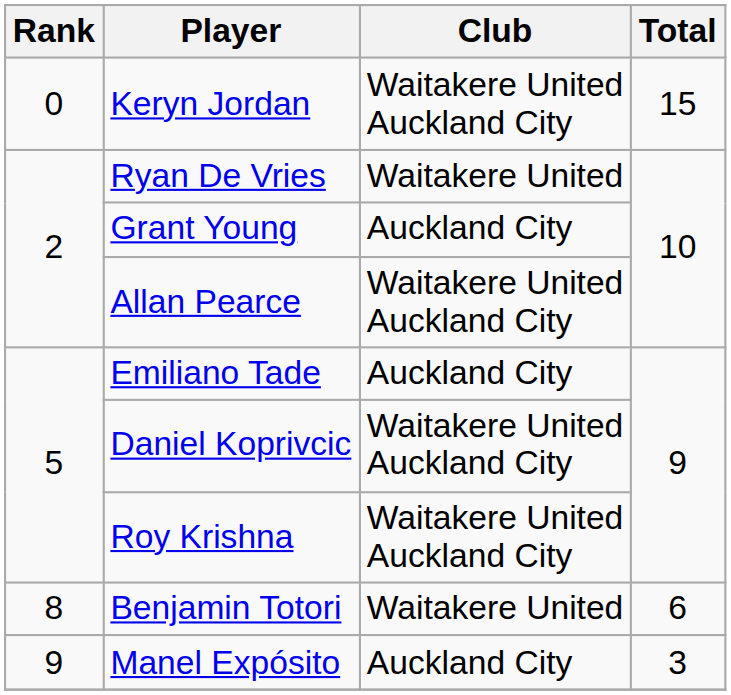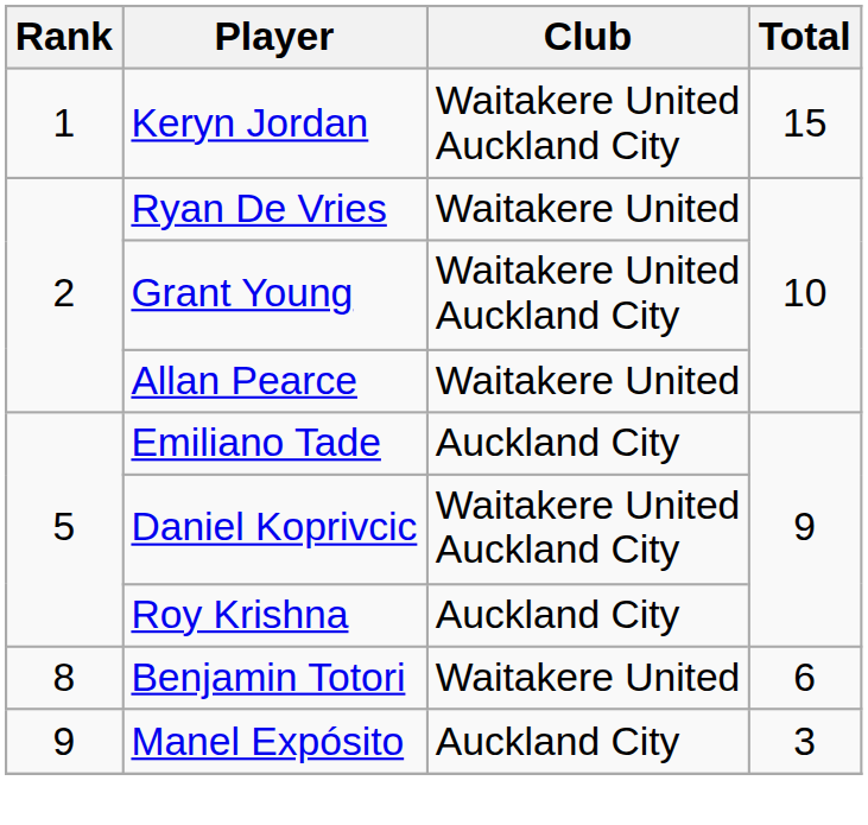 <table class="wikitable">
 <tr>
 <th>Rank</th>
 <th>Player</th>
 <th>Club</th>
 <th>Total</th>
 </tr>
 <tr>
-<td align="center">0</td>
+<td align="center">1</td>
 <td> <a href='#'>Keryn Jordan</a></td>
 <td>Waitakere United<br>Auckland City</td>
 <td align="center">15</td>
 </tr>
 <tr>
 <td align="center" rowspan=3>2</td>
 <td> <a href='#'>Ryan De Vries</a></td>
 <td>Waitakere United</td>
 <td align="center" rowspan=3>10</td>
 </tr>
 <tr>
 <td> <a href='#'>Grant Young</a></td>
-<td>Auckland City</td>
+<td>Waitakere United<br>Auckland City</td>
 </tr>
 <tr>
 <td> <a href='#'>Allan Pearce</a></td>
-<td>Waitakere United<br>Auckland City</td>
+<td>Waitakere United</td>
 </tr>
 <tr>
 <td align="center" rowspan=3>5</td>
 <td> <a href='#'>Emiliano Tade</a></td>
 <td>Auckland City</td>
 <td align="center" rowspan=3>9</td>
 </tr>
 <tr>
 <td> <a href='#'>Daniel Koprivcic</a></td>
 <td>Waitakere United<br>Auckland City</td>
 </tr>
 <tr>
 <td> <a href='#'>Roy Krishna</a></td>
-<td>Waitakere United<br>Auckland City</td>
+<td>Auckland City</td>
 </tr>
 <tr>
 <td align="center">8</td>
 <td> <a href='#'>Benjamin Totori</a></td>
 <td>Waitakere United</td>
 <td align="center">6</td>
 </tr>
 <tr>
 <td align="center">9</td>
 <td> <a href='#'>Manel Expósito</a></td>
 <td>Auckland City</td>
 <td align="center">3</td>
 </tr>
 <tr>
 </tr>
 </table>
